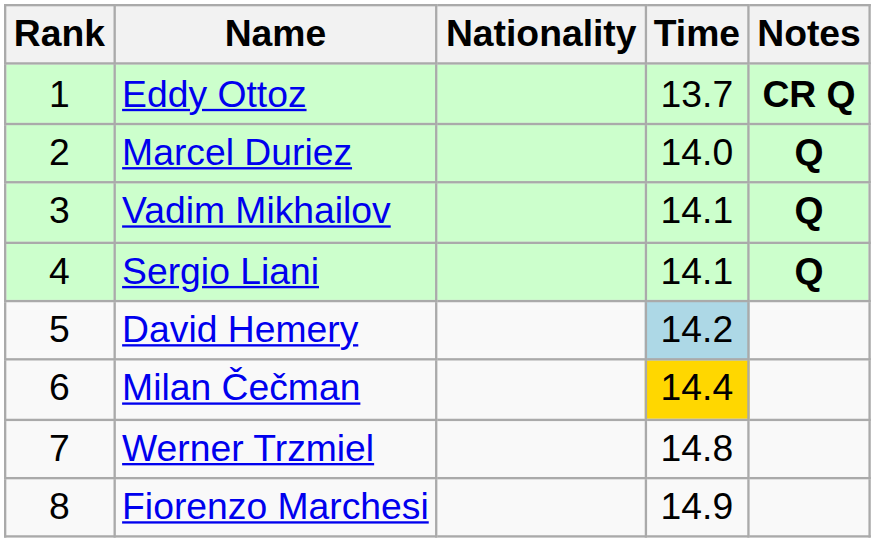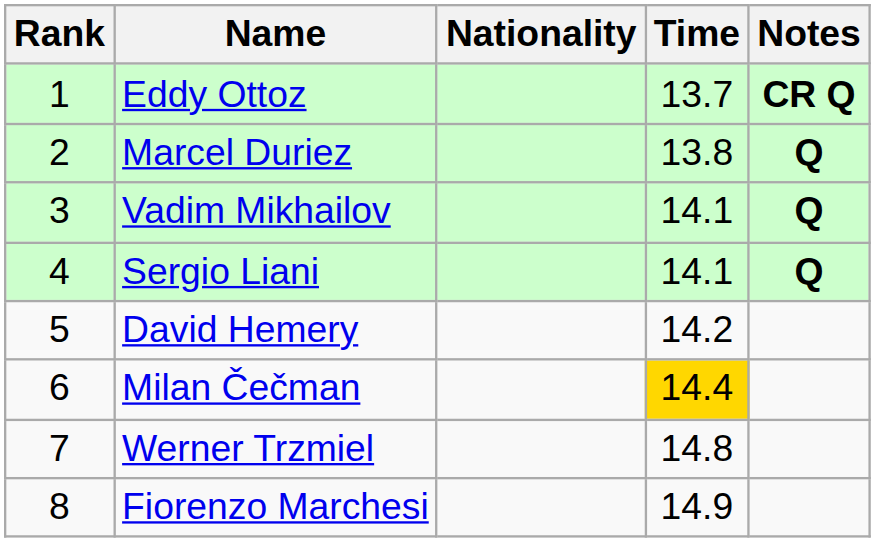 <table class="wikitable sortable" style="text-align:center">
 <tr>
 <th>Rank</th>
 <th>Name</th>
 <th>Nationality</th>
 <th>Time</th>
 <th>Notes</th>
 </tr>
 <tr bgcolor=ccffcc>
 <td>1</td>
 <td align=left><a href='#'>Eddy Ottoz</a></td>
 <td align=left></td>
 <td>13.7</td>
 <td><strong>CR Q</strong></td>
 </tr>
 <tr bgcolor=ccffcc>
 <td>2</td>
 <td align=left><a href='#'>Marcel Duriez</a></td>
 <td align=left></td>
-<td>14.0</td>
+<td>13.8</td>
 <td><strong>Q</strong></td>
 </tr>
 <tr bgcolor=ccffcc>
 <td>3</td>
 <td align=left><a href='#'>Vadim Mikhailov</a></td>
 <td align=left></td>
 <td>14.1</td>
 <td><strong>Q</strong></td>
 </tr>
 <tr bgcolor=ccffcc>
 <td>4</td>
 <td align=left><a href='#'>Sergio Liani</a></td>
 <td align=left></td>
 <td>14.1</td>
 <td><strong>Q</strong></td>
 </tr>
 <tr>
 <td>5</td>
 <td align=left><a href='#'>David Hemery</a></td>
 <td align=left></td>
-<td style="background: lightblue;">14.2</td>
+<td>14.2</td>
 <td></td>
 </tr>
 <tr>
 <td>6</td>
 <td align=left><a href='#'>Milan Čečman</a></td>
 <td align=left></td>
 <td style="background: gold;">14.4</td>
 <td></td>
 </tr>
 <tr>
 <td>7</td>
 <td align=left><a href='#'>Werner Trzmiel</a></td>
 <td align=left></td>
 <td>14.8</td>
 <td></td>
 </tr>
 <tr>
 <td>8</td>
 <td align=left><a href='#'>Fiorenzo Marchesi</a></td>
 <td align=left></td>
 <td>14.9</td>
 <td></td>
 </tr>
 </table>
